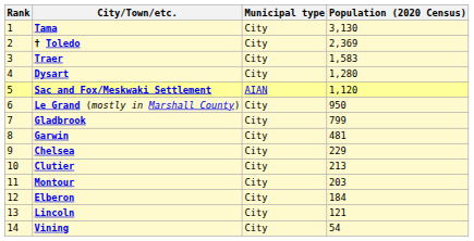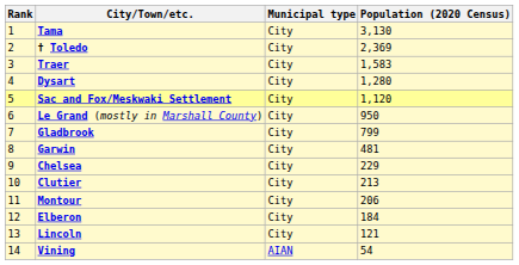 <table class="wikitable sortable">
 <tr>
 <th>Rank</th>
 <th>City/Town/etc.</th>
 <th>Municipal type</th>
 <th>Population (2020 Census)</th>
 </tr>
 <tr style="background-color:#FFFACD;">
 <td>1</td>
 <td><strong><a href='#'>Tama</a></strong></td>
 <td>City</td>
 <td>3,130</td>
 </tr>
 <tr style="background-color:#FFFACD;">
 <td>2</td>
 <td><strong>†</strong> <strong><a href='#'>Toledo</a></strong></td>
 <td>City</td>
 <td>2,369</td>
 </tr>
 <tr style="background-color:#FFFACD;">
 <td>3</td>
 <td><strong><a href='#'>Traer</a></strong></td>
 <td>City</td>
 <td>1,583</td>
 </tr>
 <tr style="background-color:#FFFACD;">
 <td>4</td>
 <td><strong><a href='#'>Dysart</a></strong></td>
 <td>City</td>
 <td>1,280</td>
 </tr>
 <tr style="background-color:#FFFF99;">
 <td>5</td>
 <td><strong><a href='#'>Sac and Fox/Meskwaki Settlement</a></strong></td>
-<td><a href='#'>AIAN</a></td>
+<td>City</td>
 <td>1,120</td>
 </tr>
 <tr style="background-color:#FFFACD;">
 <td>6</td>
 <td><strong><a href='#'>Le Grand</a></strong>  (<em>mostly in <a href='#'>Marshall County</a></em>)</td>
 <td>City</td>
 <td>950</td>
 </tr>
 <tr style="background-color:#FFFACD;">
 <td>7</td>
 <td><strong><a href='#'>Gladbrook</a></strong></td>
 <td>City</td>
 <td>799</td>
 </tr>
 <tr style="background-color:#FFFACD;">
 <td>8</td>
 <td><strong><a href='#'>Garwin</a></strong></td>
 <td>City</td>
 <td>481</td>
 </tr>
 <tr style="background-color:#FFFACD;">
 <td>9</td>
 <td><strong><a href='#'>Chelsea</a></strong></td>
 <td>City</td>
 <td>229</td>
 </tr>
 <tr style="background-color:#FFFACD;">
 <td>10</td>
 <td><strong><a href='#'>Clutier</a></strong></td>
 <td>City</td>
 <td>213</td>
 </tr>
 <tr style="background-color:#FFFACD;">
 <td>11</td>
 <td><strong><a href='#'>Montour</a></strong></td>
 <td>City</td>
-<td>203</td>
+<td>206</td>
 </tr>
 <tr style="background-color:#FFFACD;">
 <td>12</td>
 <td><strong><a href='#'>Elberon</a></strong></td>
 <td>City</td>
 <td>184</td>
 </tr>
 <tr style="background-color:#FFFACD;">
 <td>13</td>
 <td><strong><a href='#'>Lincoln</a></strong></td>
 <td>City</td>
 <td>121</td>
 </tr>
 <tr style="background-color:#FFFACD;">
 <td>14</td>
 <td><strong><a href='#'>Vining</a></strong></td>
-<td>City</td>
+<td><a href='#'>AIAN</a></td>
 <td>54</td>
 </tr>
 </table>
